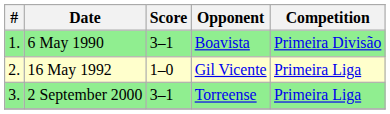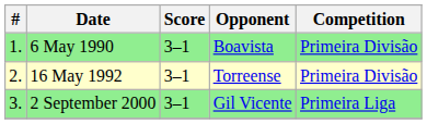 <table class="wikitable" style="font-size:85%">
 <tr>
 <th>#</th>
 <th>Date</th>
 <th>Score</th>
 <th>Opponent</th>
 <th>Competition</th>
 </tr>
 <tr style="background: #90EE90">
 <td>1.</td>
 <td>6 May 1990</td>
 <td>3–1</td>
 <td><a href='#'>Boavista</a></td>
 <td><a href='#'>Primeira Divisão</a></td>
 </tr>
 <tr style="background: #FFFFCC">
 <td>2.</td>
 <td>16 May 1992</td>
-<td>1–0</td>
-<td><a href='#'>Gil Vicente</a></td>
-<td><a href='#'>Primeira Liga</a></td>
+<td>3–1</td>
+<td><a href='#'>Torreense</a></td>
+<td><a href='#'>Primeira Divisão</a></td>
 </tr>
 <tr style="background: #90EE90">
 <td>3.</td>
 <td>2 September 2000</td>
 <td>3–1</td>
-<td><a href='#'>Torreense</a></td>
+<td><a href='#'>Gil Vicente</a></td>
 <td><a href='#'>Primeira Liga</a></td>
 </tr>
 <tr>
 </tr>
 </table>
